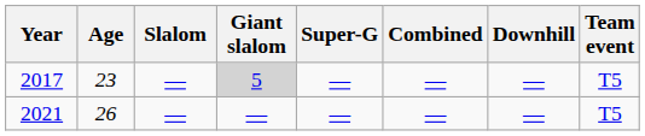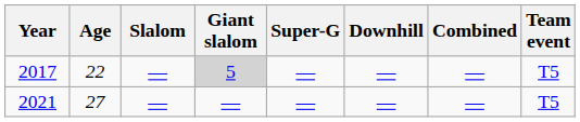 <table class=wikitable style="text-align:center">
 <tr>
 <th>  Year  </th>
 <th> Age </th>
 <th> Slalom </th>
 <th> Giant <br> slalom </th>
 <th>Super-G</th>
+<th>Downhill</th>
 <th>Combined</th>
-<th>Downhill</th>
 <th>Team<br>event</th>
 </tr>
 <tr>
 <td><a href='#'>2017</a></td>
-<td><em>23</em></td>
+<td><em>22</em></td>
 <td><a href='#'>—</a></td>
 <td style="background: lightgrey;"><a href='#'>5</a></td>
 <td><a href='#'>—</a></td>
 <td><a href='#'>—</a></td>
 <td><a href='#'>—</a></td>
 <td><a href='#'>T5</a></td>
 </tr>
 <tr>
 <td><a href='#'>2021</a></td>
-<td><em>26</em></td>
+<td><em>27</em></td>
 <td><a href='#'>—</a></td>
 <td><a href='#'>—</a></td>
 <td><a href='#'>—</a></td>
 <td><a href='#'>—</a></td>
 <td><a href='#'>—</a></td>
 <td><a href='#'>T5</a></td>
 </tr>
 </table>
